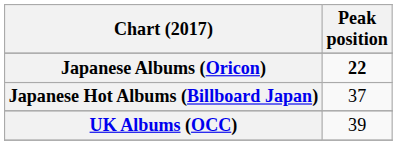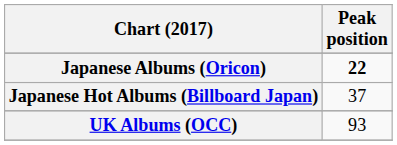 <table class="wikitable plainrowheaders sortable" style="text-align:center;">
 <tr>
 <th scope="col">Chart (2017)</th>
 <th scope="col">Peak<br>position</th>
 </tr>
 <tr>
 </tr>
 <tr>
 <th scope="row">Japanese Albums (<a href='#'>Oricon</a>)</th>
 <td><strong>22</strong></td>
 </tr>
 <tr>
 <th scope="row">Japanese Hot Albums (<a href='#'>Billboard Japan</a>)</th>
 <td>37</td>
 </tr>
 <tr>
 </tr>
 <tr>
 </tr>
 <tr>
 </tr>
 <tr>
 <th scope="row"><a href='#'>UK Albums</a> (<a href='#'>OCC</a>)</th>
-<td>39</td>
+<td>93</td>
 </tr>
 <tr>
 </tr>
 </table>
